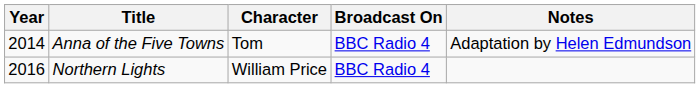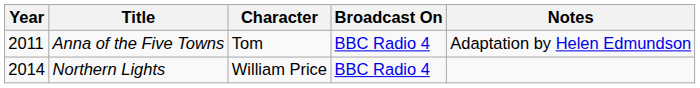 <table class="wikitable">
 <tr>
 <th>Year</th>
 <th>Title</th>
 <th>Character</th>
 <th>Broadcast On</th>
 <th>Notes</th>
 </tr>
 <tr>
-<td>2014</td>
+<td>2011</td>
 <td><em>Anna of the Five Towns</em></td>
 <td>Tom</td>
 <td><a href='#'>BBC Radio 4</a></td>
 <td>Adaptation by <a href='#'>Helen Edmundson</a></td>
 </tr>
 <tr>
-<td>2016</td>
+<td>2014</td>
 <td><em>Northern Lights</em></td>
 <td>William Price</td>
 <td><a href='#'>BBC Radio 4</a></td>
 </tr>
 </table>
